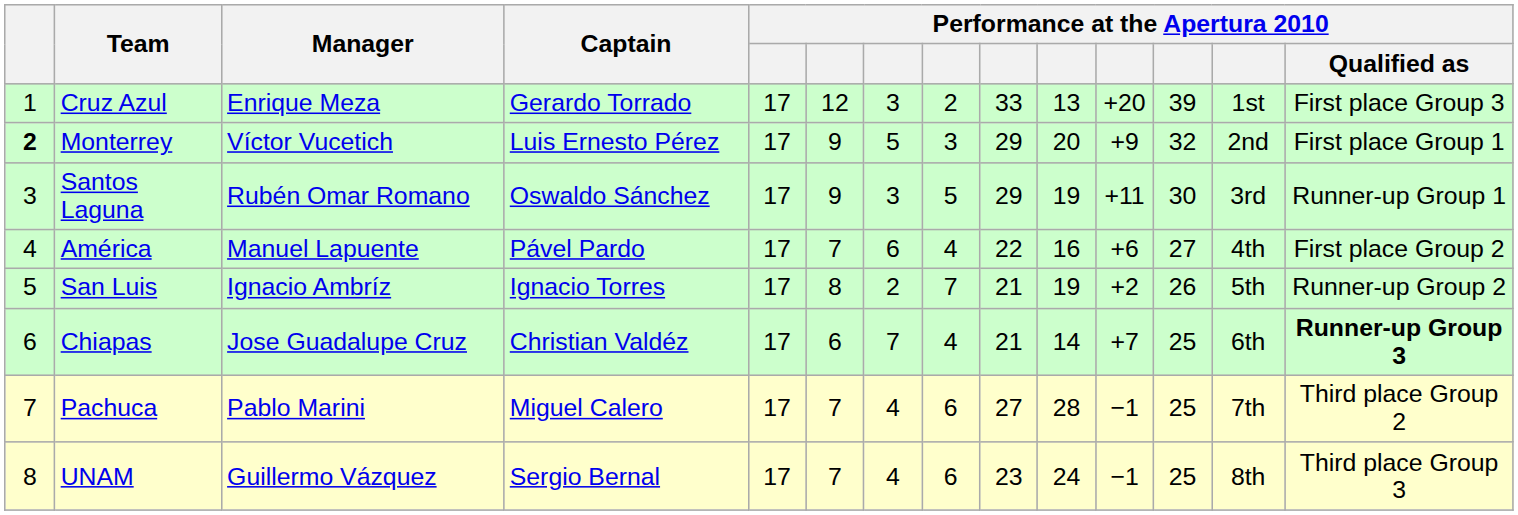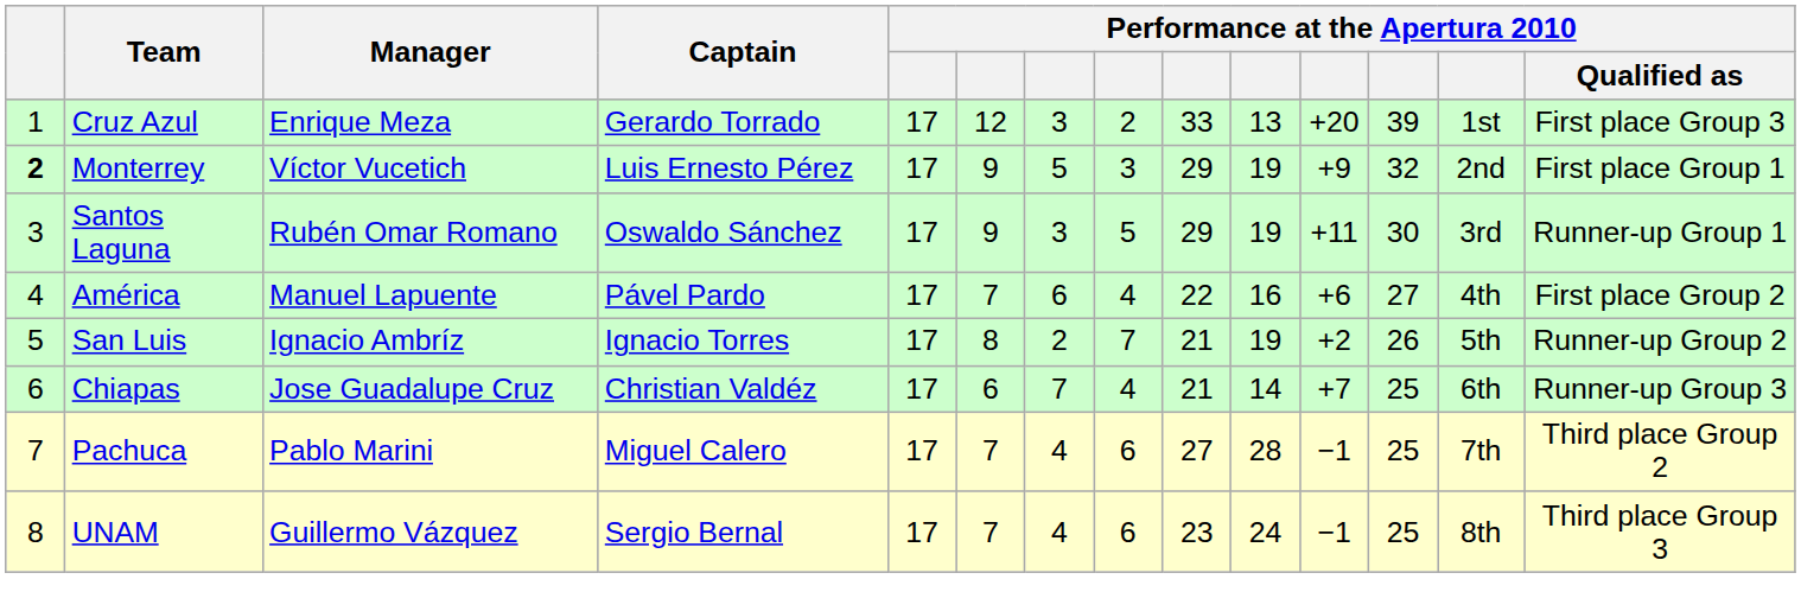 <table class="wikitable" style="text-align: center;">
 <tr>
 <th width=25; rowspan=2></th>
 <th width=100; rowspan=2>Team</th>
 <th width=175; rowspan=2>Manager</th>
 <th width=150; rowspan=2>Captain</th>
 <th colspan=10>Performance at the <a href='#'>Apertura 2010</a></th>
 </tr>
 <tr>
 <th width=30></th>
 <th width=30></th>
 <th width=30></th>
 <th width=30></th>
 <th width=30></th>
 <th width=30></th>
 <th width=30></th>
 <th width=30></th>
 <th width=40></th>
 <th width=140>Qualified as</th>
 </tr>
 <tr style="background:#ccffcc;">
 <td>1</td>
 <td style="text-align: left;"><a href='#'>Cruz Azul</a></td>
 <td style="text-align: left;"> <a href='#'>Enrique Meza</a></td>
 <td style="text-align: left;"> <a href='#'>Gerardo Torrado</a></td>
 <td>17</td>
 <td>12</td>
 <td>3</td>
 <td>2</td>
 <td>33</td>
 <td>13</td>
 <td>+20</td>
 <td>39</td>
 <td>1st</td>
 <td>First place Group 3</td>
 </tr>
 <tr style="background:#ccffcc;">
 <td><strong>2</strong></td>
 <td style="text-align: left;"><a href='#'>Monterrey</a></td>
 <td style="text-align: left;"> <a href='#'>Víctor Vucetich</a></td>
 <td style="text-align: left;"> <a href='#'>Luis Ernesto Pérez</a></td>
 <td>17</td>
 <td>9</td>
 <td>5</td>
 <td>3</td>
 <td>29</td>
-<td>20</td>
+<td>19</td>
 <td>+9</td>
 <td>32</td>
 <td>2nd</td>
 <td>First place Group 1</td>
 </tr>
 <tr style="background:#ccffcc;">
 <td>3</td>
 <td style="text-align: left;"><a href='#'>Santos Laguna</a></td>
 <td style="text-align: left;"> <a href='#'>Rubén Omar Romano</a></td>
 <td style="text-align: left;"> <a href='#'>Oswaldo Sánchez</a></td>
 <td>17</td>
 <td>9</td>
 <td>3</td>
 <td>5</td>
 <td>29</td>
 <td>19</td>
 <td>+11</td>
 <td>30</td>
 <td>3rd</td>
 <td>Runner-up Group 1</td>
 </tr>
 <tr style="background:#ccffcc;">
 <td>4</td>
 <td style="text-align: left;"><a href='#'>América</a></td>
 <td style="text-align: left;"> <a href='#'>Manuel Lapuente</a></td>
 <td style="text-align: left;"> <a href='#'>Pável Pardo</a></td>
 <td>17</td>
 <td>7</td>
 <td>6</td>
 <td>4</td>
 <td>22</td>
 <td>16</td>
 <td>+6</td>
 <td>27</td>
 <td>4th</td>
 <td>First place Group 2</td>
 </tr>
 <tr style="background:#ccffcc;">
 <td>5</td>
 <td style="text-align: left;"><a href='#'>San Luis</a></td>
 <td style="text-align: left;"> <a href='#'>Ignacio Ambríz</a></td>
 <td style="text-align: left;"> <a href='#'>Ignacio Torres</a></td>
 <td>17</td>
 <td>8</td>
 <td>2</td>
 <td>7</td>
 <td>21</td>
 <td>19</td>
 <td>+2</td>
 <td>26</td>
 <td>5th</td>
 <td>Runner-up Group 2</td>
 </tr>
 <tr style="background:#ccffcc;">
 <td>6</td>
 <td style="text-align: left;"><a href='#'>Chiapas</a></td>
 <td style="text-align: left;"> <a href='#'>Jose Guadalupe Cruz</a></td>
 <td style="text-align: left;"> <a href='#'>Christian Valdéz</a></td>
 <td>17</td>
 <td>6</td>
 <td>7</td>
 <td>4</td>
 <td>21</td>
 <td>14</td>
 <td>+7</td>
 <td>25</td>
 <td>6th</td>
-<td><strong>Runner-up Group 3</strong></td>
+<td>Runner-up Group 3</td>
 </tr>
 <tr style="background:#ffffcc;">
 <td>7</td>
 <td style="text-align: left;"><a href='#'>Pachuca</a></td>
 <td style="text-align: left;"> <a href='#'>Pablo Marini</a></td>
 <td style="text-align: left;"> <a href='#'>Miguel Calero</a></td>
 <td>17</td>
 <td>7</td>
 <td>4</td>
 <td>6</td>
 <td>27</td>
 <td>28</td>
 <td>−1</td>
 <td>25</td>
 <td>7th</td>
 <td>Third place Group 2</td>
 </tr>
 <tr style="background:#ffffcc;">
 <td>8</td>
 <td style="text-align: left;"><a href='#'>UNAM</a></td>
 <td style="text-align: left;"> <a href='#'>Guillermo Vázquez</a></td>
 <td style="text-align: left;"> <a href='#'>Sergio Bernal</a></td>
 <td>17</td>
 <td>7</td>
 <td>4</td>
 <td>6</td>
 <td>23</td>
 <td>24</td>
 <td>−1</td>
 <td>25</td>
 <td>8th</td>
 <td>Third place Group 3</td>
 </tr>
 </table>
